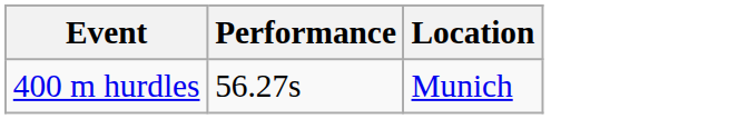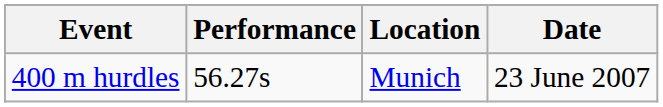 <table class="wikitable" style="border-collapse: collapse; font-size: 95%; margin-bottom: 10px;">
 <tr>
 <th scope="col">Event</th>
 <th scope="col">Performance</th>
 <th scope="col">Location</th>
+<th scope="col">Date</th>
 </tr>
 <tr>
 <td><a href='#'>400 m hurdles</a></td>
 <td>56.27s</td>
 <td><a href='#'>Munich</a></td>
+<td>23 June 2007</td>
 </tr>
 </table>
